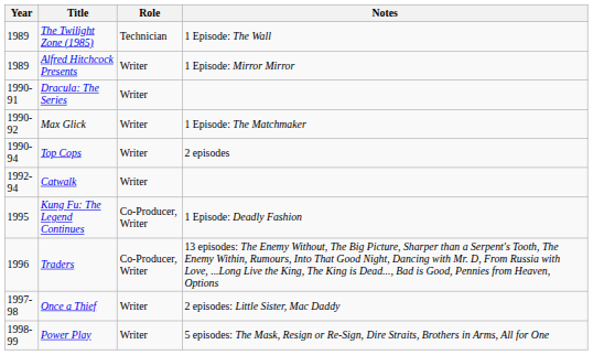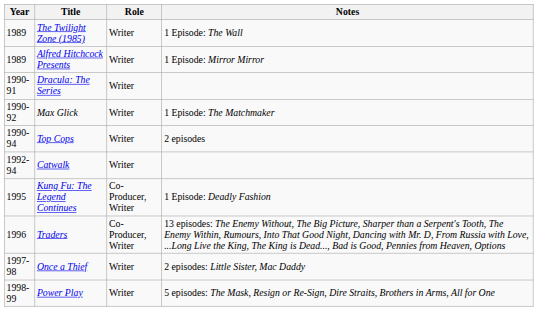 <table class="wikitable">
 <tr>
 <th>Year</th>
 <th>Title</th>
 <th>Role</th>
 <th>Notes</th>
 </tr>
 <tr>
 <td>1989</td>
 <td><em><a href='#'>The Twilight Zone (1985)</a></em></td>
-<td>Technician</td>
+<td>Writer</td>
 <td>1 Episode: <em>The Wall</em></td>
 </tr>
 <tr>
 <td>1989</td>
 <td><em><a href='#'>Alfred Hitchcock Presents</a></em></td>
 <td>Writer</td>
 <td>1 Episode: <em>Mirror Mirror</em></td>
 </tr>
 <tr>
 <td>1990-91</td>
 <td><em><a href='#'>Dracula: The Series</a></em></td>
 <td>Writer</td>
 <td></td>
 </tr>
 <tr>
 <td>1990-92</td>
 <td><em>Max Glick</em></td>
 <td>Writer</td>
 <td>1 Episode: <em>The Matchmaker</em></td>
 </tr>
 <tr>
 <td>1990-94</td>
 <td><em><a href='#'>Top Cops</a></em></td>
 <td>Writer</td>
 <td>2 episodes</td>
 </tr>
 <tr>
 <td>1992-94</td>
 <td><a href='#'><em>Catwalk</em></a></td>
 <td>Writer</td>
 <td></td>
 </tr>
 <tr>
 <td>1995</td>
 <td><em><a href='#'>Kung Fu: The Legend Continues</a></em></td>
 <td>Co-Producer, Writer</td>
 <td>1 Episode: <em>Deadly Fashion</em></td>
 </tr>
 <tr>
 <td>1996</td>
 <td><a href='#'><em>Traders</em></a></td>
 <td>Co-Producer, Writer</td>
 <td>13 episodes: <em>The Enemy Without, The Big Picture, Sharper than a Serpent's Tooth, The Enemy Within, Rumours, Into That Good Night, Dancing with Mr. D, From Russia with Love, ...Long Live the King, The King is Dead..., Bad is Good, Pennies from Heaven, Options</em></td>
 </tr>
 <tr>
 <td>1997-98</td>
 <td><a href='#'><em>Once a Thief</em></a></td>
 <td>Writer</td>
 <td>2 episodes: <em>Little Sister, Mac Daddy</em></td>
 </tr>
 <tr>
 <td>1998-99</td>
 <td><a href='#'><em>Power Play</em></a></td>
 <td>Writer</td>
 <td>5 episodes: <em>The Mask, Resign or Re-Sign, Dire Straits, Brothers in Arms, All for One</em></td>
 </tr>
 </table>
